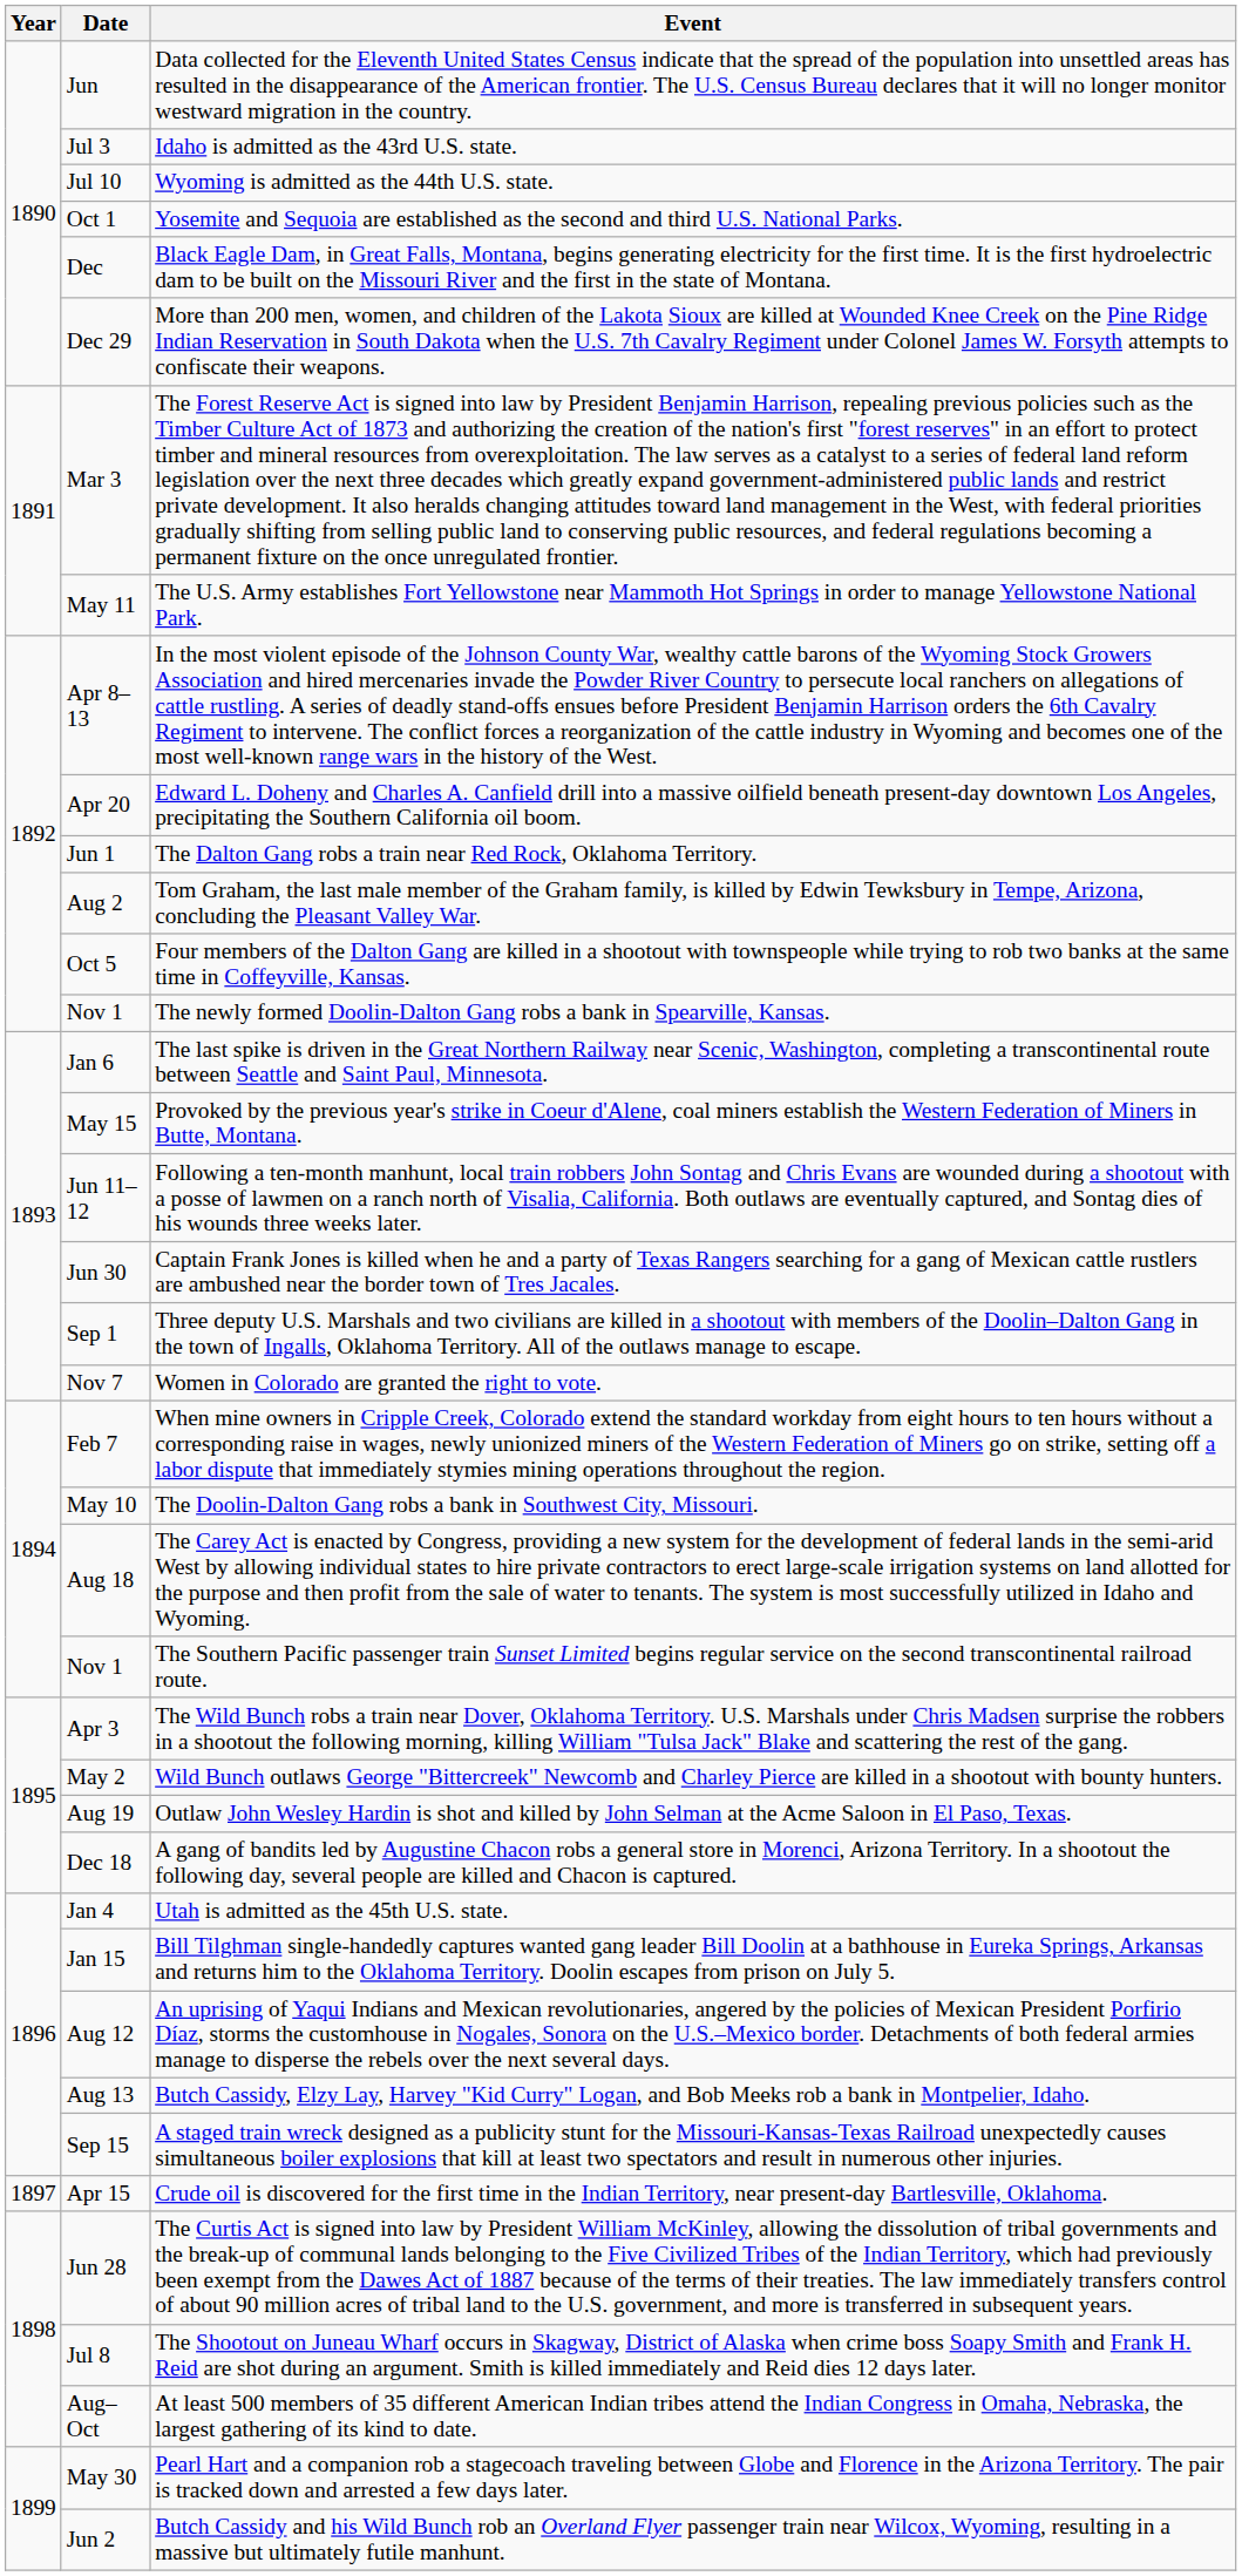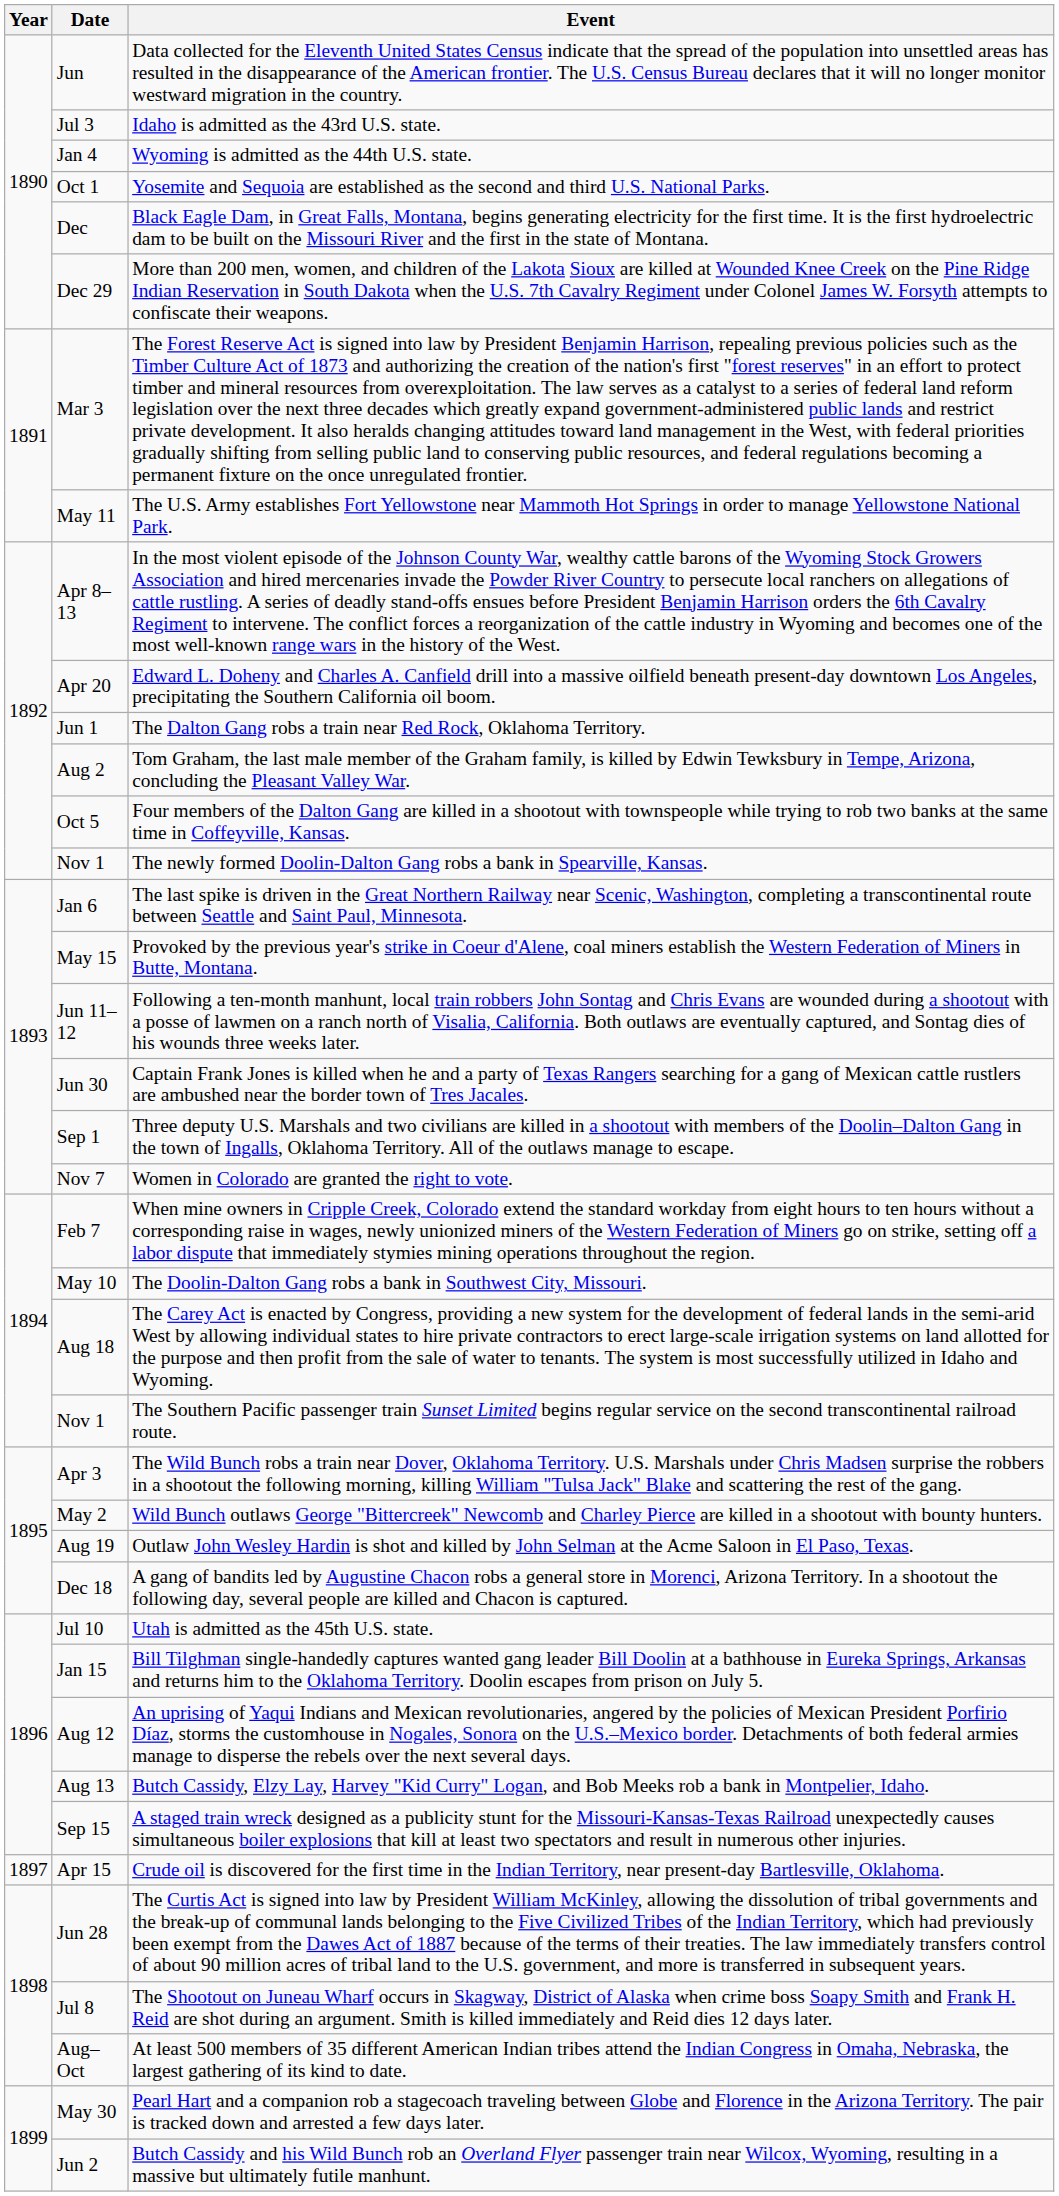 <table class=wikitable>
 <tr>
 <th>Year</th>
 <th width=55>Date</th>
 <th>Event</th>
 </tr>
 <tr>
 <td rowspan=6>1890</td>
 <td>Jun</td>
 <td>Data collected for the <a href='#'>Eleventh United States Census</a> indicate that the spread of the population into unsettled areas has resulted in the disappearance of the <a href='#'>American frontier</a>. The <a href='#'>U.S. Census Bureau</a> declares that it will no longer monitor westward migration in the country.</td>
 </tr>
 <tr>
 <td>Jul 3</td>
 <td><a href='#'>Idaho</a> is admitted as the 43rd U.S. state.</td>
 </tr>
 <tr>
-<td>Jul 10</td>
+<td>Jan 4</td>
 <td><a href='#'>Wyoming</a> is admitted as the 44th U.S. state.</td>
 </tr>
 <tr>
 <td>Oct 1</td>
 <td><a href='#'>Yosemite</a> and <a href='#'>Sequoia</a> are established as the second and third <a href='#'>U.S. National Parks</a>.</td>
 </tr>
 <tr>
 <td>Dec</td>
 <td><a href='#'>Black Eagle Dam</a>, in <a href='#'>Great Falls, Montana</a>, begins generating electricity for the first time. It is the first hydroelectric dam to be built on the <a href='#'>Missouri River</a> and the first in the state of Montana.</td>
 </tr>
 <tr>
 <td>Dec 29</td>
 <td>More than 200 men, women, and children of the <a href='#'>Lakota</a> <a href='#'>Sioux</a> are killed at <a href='#'>Wounded Knee Creek</a> on the <a href='#'>Pine Ridge Indian Reservation</a> in <a href='#'>South Dakota</a> when the <a href='#'>U.S. 7th Cavalry Regiment</a> under Colonel <a href='#'>James W. Forsyth</a> attempts to confiscate their weapons.</td>
 </tr>
 <tr>
 <td rowspan=2>1891</td>
 <td>Mar 3</td>
 <td>The <a href='#'>Forest Reserve Act</a> is signed into law by President <a href='#'>Benjamin Harrison</a>, repealing previous policies such as the <a href='#'>Timber Culture Act of 1873</a> and authorizing the creation of the nation's first "<a href='#'>forest reserves</a>" in an effort to protect timber and mineral resources from overexploitation. The law serves as a catalyst to a series of federal land reform legislation over the next three decades which greatly expand government-administered <a href='#'>public lands</a> and restrict private development. It also heralds changing attitudes toward land management in the West, with federal priorities gradually shifting from selling public land to conserving public resources, and federal regulations becoming a permanent fixture on the once unregulated frontier.</td>
 </tr>
 <tr>
 <td>May 11</td>
 <td>The U.S. Army establishes <a href='#'>Fort Yellowstone</a> near <a href='#'>Mammoth Hot Springs</a> in order to manage <a href='#'>Yellowstone National Park</a>.</td>
 </tr>
 <tr>
 <td rowspan=6>1892</td>
 <td>Apr 8–13</td>
 <td>In the most violent episode of the <a href='#'>Johnson County War</a>, wealthy cattle barons of the <a href='#'>Wyoming Stock Growers Association</a> and hired mercenaries invade the <a href='#'>Powder River Country</a> to persecute local ranchers on allegations of <a href='#'>cattle rustling</a>. A series of deadly stand-offs ensues before President <a href='#'>Benjamin Harrison</a> orders the <a href='#'>6th Cavalry Regiment</a> to intervene. The conflict forces a reorganization of the cattle industry in Wyoming and becomes one of the most well-known <a href='#'>range wars</a> in the history of the West.</td>
 </tr>
 <tr>
 <td>Apr 20</td>
 <td><a href='#'>Edward L. Doheny</a> and <a href='#'>Charles A. Canfield</a> drill into a massive oilfield beneath present-day downtown <a href='#'>Los Angeles</a>, precipitating the Southern California oil boom.</td>
 </tr>
 <tr>
 <td>Jun 1</td>
 <td>The <a href='#'>Dalton Gang</a> robs a train near <a href='#'>Red Rock</a>, Oklahoma Territory.</td>
 </tr>
 <tr>
 <td>Aug 2</td>
 <td>Tom Graham, the last male member of the Graham family, is killed by Edwin Tewksbury in <a href='#'>Tempe, Arizona</a>, concluding the <a href='#'>Pleasant Valley War</a>.</td>
 </tr>
 <tr>
 <td>Oct 5</td>
 <td>Four members of the <a href='#'>Dalton Gang</a> are killed in a shootout with townspeople while trying to rob two banks at the same time in <a href='#'>Coffeyville, Kansas</a>.</td>
 </tr>
 <tr>
 <td>Nov 1</td>
 <td>The newly formed <a href='#'>Doolin-Dalton Gang</a> robs a bank in <a href='#'>Spearville, Kansas</a>.</td>
 </tr>
 <tr>
 <td rowspan=6>1893</td>
 <td>Jan 6</td>
 <td>The last spike is driven in the <a href='#'>Great Northern Railway</a> near <a href='#'>Scenic, Washington</a>, completing a transcontinental route between <a href='#'>Seattle</a> and <a href='#'>Saint Paul, Minnesota</a>.</td>
 </tr>
 <tr>
 <td>May 15</td>
 <td>Provoked by the previous year's <a href='#'>strike in Coeur d'Alene</a>, coal miners establish the <a href='#'>Western Federation of Miners</a> in <a href='#'>Butte, Montana</a>.</td>
 </tr>
 <tr>
 <td>Jun 11–12</td>
 <td>Following a ten-month manhunt, local <a href='#'>train robbers</a> <a href='#'>John Sontag</a> and <a href='#'>Chris Evans</a> are wounded during <a href='#'>a shootout</a> with a posse of lawmen on a ranch north of <a href='#'>Visalia, California</a>. Both outlaws are eventually captured, and Sontag dies of his wounds three weeks later.</td>
 </tr>
 <tr>
 <td>Jun 30</td>
 <td>Captain Frank Jones is killed when he and a party of <a href='#'>Texas Rangers</a> searching for a gang of Mexican cattle rustlers are ambushed near the border town of <a href='#'>Tres Jacales</a>.</td>
 </tr>
 <tr>
 <td>Sep 1</td>
 <td>Three deputy U.S. Marshals and two civilians are killed in <a href='#'>a shootout</a> with members of the <a href='#'>Doolin–Dalton Gang</a> in the town of <a href='#'>Ingalls</a>, Oklahoma Territory. All of the outlaws manage to escape.</td>
 </tr>
 <tr>
 <td>Nov 7</td>
 <td>Women in <a href='#'>Colorado</a> are granted the <a href='#'>right to vote</a>.</td>
 </tr>
 <tr>
 <td rowspan=4>1894</td>
 <td>Feb 7</td>
 <td>When mine owners in <a href='#'>Cripple Creek, Colorado</a> extend the standard workday from eight hours to ten hours without a corresponding raise in wages, newly unionized miners of the <a href='#'>Western Federation of Miners</a> go on strike, setting off <a href='#'>a labor dispute</a> that immediately stymies mining operations throughout the region.</td>
 </tr>
 <tr>
 <td>May 10</td>
 <td>The <a href='#'>Doolin-Dalton Gang</a> robs a bank in <a href='#'>Southwest City, Missouri</a>.</td>
 </tr>
 <tr>
 <td>Aug 18</td>
 <td>The <a href='#'>Carey Act</a> is enacted by Congress, providing a new system for the development of federal lands in the semi-arid West by allowing individual states to hire private contractors to erect large-scale irrigation systems on land allotted for the purpose and then profit from the sale of water to tenants. The system is most successfully utilized in Idaho and Wyoming.</td>
 </tr>
 <tr>
 <td>Nov 1</td>
 <td>The Southern Pacific passenger train <em><a href='#'>Sunset Limited</a></em> begins regular service on the second transcontinental railroad route.</td>
 </tr>
 <tr>
 <td rowspan=4>1895</td>
 <td>Apr 3</td>
 <td>The <a href='#'>Wild Bunch</a> robs a train near <a href='#'>Dover</a>, <a href='#'>Oklahoma Territory</a>. U.S. Marshals under <a href='#'>Chris Madsen</a> surprise the robbers in a shootout the following morning, killing <a href='#'>William "Tulsa Jack" Blake</a> and scattering the rest of the gang.</td>
 </tr>
 <tr>
 <td>May 2</td>
 <td><a href='#'>Wild Bunch</a> outlaws <a href='#'>George "Bittercreek" Newcomb</a> and <a href='#'>Charley Pierce</a> are killed in a shootout with bounty hunters.</td>
 </tr>
 <tr>
 <td>Aug 19</td>
 <td>Outlaw <a href='#'>John Wesley Hardin</a> is shot and killed by <a href='#'>John Selman</a> at the Acme Saloon in <a href='#'>El Paso, Texas</a>.</td>
 </tr>
 <tr>
 <td>Dec 18</td>
 <td>A gang of bandits led by <a href='#'>Augustine Chacon</a> robs a general store in <a href='#'>Morenci</a>, Arizona Territory. In a shootout the following day, several people are killed and Chacon is captured.</td>
 </tr>
 <tr>
 <td rowspan=5>1896</td>
-<td>Jan 4</td>
+<td>Jul 10</td>
 <td><a href='#'>Utah</a> is admitted as the 45th U.S. state.</td>
 </tr>
 <tr>
 <td>Jan 15</td>
 <td><a href='#'>Bill Tilghman</a> single-handedly captures wanted gang leader <a href='#'>Bill Doolin</a> at a bathhouse in <a href='#'>Eureka Springs, Arkansas</a> and returns him to the <a href='#'>Oklahoma Territory</a>. Doolin escapes from prison on July 5.</td>
 </tr>
 <tr>
 <td>Aug 12</td>
 <td><a href='#'>An uprising</a> of <a href='#'>Yaqui</a> Indians and Mexican revolutionaries, angered by the policies of Mexican President <a href='#'>Porfirio Díaz</a>, storms the customhouse in <a href='#'>Nogales, Sonora</a> on the <a href='#'>U.S.–Mexico border</a>. Detachments of both federal armies manage to disperse the rebels over the next several days.</td>
 </tr>
 <tr>
 <td>Aug 13</td>
 <td><a href='#'>Butch Cassidy</a>, <a href='#'>Elzy Lay</a>, <a href='#'>Harvey "Kid Curry" Logan</a>, and Bob Meeks rob a bank in <a href='#'>Montpelier, Idaho</a>.</td>
 </tr>
 <tr>
 <td>Sep 15</td>
 <td><a href='#'>A staged train wreck</a> designed as a publicity stunt for the <a href='#'>Missouri-Kansas-Texas Railroad</a> unexpectedly causes simultaneous <a href='#'>boiler explosions</a> that kill at least two spectators and result in numerous other injuries.</td>
 </tr>
 <tr>
 <td rowspan=1>1897</td>
 <td>Apr 15</td>
 <td><a href='#'>Crude oil</a> is discovered for the first time in the <a href='#'>Indian Territory</a>, near present-day <a href='#'>Bartlesville, Oklahoma</a>.</td>
 </tr>
 <tr>
 <td rowspan=3>1898</td>
 <td>Jun 28</td>
 <td>The <a href='#'>Curtis Act</a> is signed into law by President <a href='#'>William McKinley</a>, allowing the dissolution of tribal governments and the break-up of communal lands belonging to the <a href='#'>Five Civilized Tribes</a> of the <a href='#'>Indian Territory</a>, which had previously been exempt from the <a href='#'>Dawes Act of 1887</a> because of the terms of their treaties. The law immediately transfers control of about 90 million acres of tribal land to the U.S. government, and more is transferred in subsequent years.</td>
 </tr>
 <tr>
 <td>Jul 8</td>
 <td>The <a href='#'>Shootout on Juneau Wharf</a> occurs in <a href='#'>Skagway</a>, <a href='#'>District of Alaska</a> when crime boss <a href='#'>Soapy Smith</a> and <a href='#'>Frank H. Reid</a> are shot during an argument. Smith is killed immediately and Reid dies 12 days later.</td>
 </tr>
 <tr>
 <td>Aug–Oct</td>
 <td>At least 500 members of 35 different American Indian tribes attend the <a href='#'>Indian Congress</a> in <a href='#'>Omaha, Nebraska</a>, the largest gathering of its kind to date.</td>
 </tr>
 <tr>
 <td rowspan=2>1899</td>
 <td>May 30</td>
 <td><a href='#'>Pearl Hart</a> and a companion rob a stagecoach traveling between <a href='#'>Globe</a> and <a href='#'>Florence</a> in the <a href='#'>Arizona Territory</a>. The pair is tracked down and arrested a few days later.</td>
 </tr>
 <tr>
 <td>Jun 2</td>
 <td><a href='#'>Butch Cassidy</a> and <a href='#'>his Wild Bunch</a> rob an <em><a href='#'>Overland Flyer</a></em> passenger train near <a href='#'>Wilcox, Wyoming</a>, resulting in a massive but ultimately futile manhunt.</td>
 </tr>
 </table>
